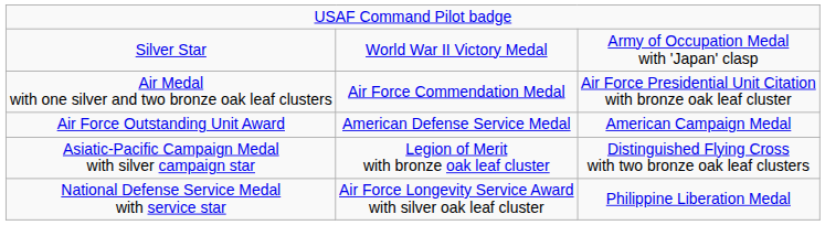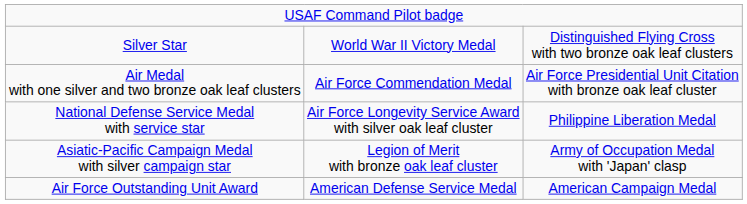 <table class="wikitable" style="margin:1em auto; text-align:center;">
 <tr>
 <td colspan="3"><a href='#'>USAF Command Pilot badge</a></td>
 </tr>
 <tr>
 <td><a href='#'>Silver Star</a></td>
 <td><a href='#'>World War II Victory Medal</a></td>
-<td><a href='#'>Army of Occupation Medal</a><br>with 'Japan' clasp</td>
+<td><a href='#'>Distinguished Flying Cross</a><br>with two bronze oak leaf clusters</td>
 </tr>
 <tr>
 <td><a href='#'>Air Medal</a><br>with one silver and two bronze oak leaf clusters</td>
 <td><a href='#'>Air Force Commendation Medal</a></td>
 <td><a href='#'>Air Force Presidential Unit Citation</a><br>with bronze oak leaf cluster</td>
 </tr>
 <tr>
+<td><a href='#'>National Defense Service Medal</a><br>with <a href='#'>service star</a></td>
+<td><a href='#'>Air Force Longevity Service Award</a><br>with silver oak leaf cluster</td>
+<td><a href='#'>Philippine Liberation Medal</a></td>
+</tr>
+<tr>
+<td><a href='#'>Asiatic-Pacific Campaign Medal</a><br>with silver <a href='#'>campaign star</a></td>
+<td><a href='#'>Legion of Merit</a><br>with bronze <a href='#'>oak leaf cluster</a></td>
+<td><a href='#'>Army of Occupation Medal</a><br>with 'Japan' clasp</td>
+</tr>
+<tr>
 <td><a href='#'>Air Force Outstanding Unit Award</a></td>
 <td><a href='#'>American Defense Service Medal</a></td>
 <td><a href='#'>American Campaign Medal</a></td>
 </tr>
-<tr>
-<td><a href='#'>Asiatic-Pacific Campaign Medal</a><br>with silver <a href='#'>campaign star</a></td>
-<td><a href='#'>Legion of Merit</a><br>with bronze <a href='#'>oak leaf cluster</a></td>
-<td><a href='#'>Distinguished Flying Cross</a><br>with two bronze oak leaf clusters</td>
-</tr>
-<tr>
-<td><a href='#'>National Defense Service Medal</a><br>with <a href='#'>service star</a></td>
-<td><a href='#'>Air Force Longevity Service Award</a><br>with silver oak leaf cluster</td>
-<td><a href='#'>Philippine Liberation Medal</a></td>
-</tr>
 </table>
